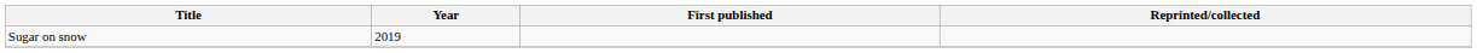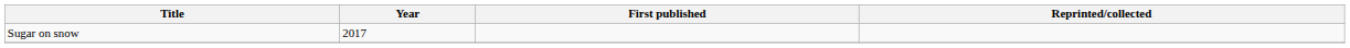 <table class='wikitable sortable' width='90%'>
 <tr>
 <th width=25%>Title</th>
 <th>Year</th>
 <th>First published</th>
 <th>Reprinted/collected</th>
 </tr>
 <tr>
 <td>Sugar on snow</td>
-<td>2019</td>
+<td>2017</td>
 <td></td>
 <td></td>
 </tr>
 <tr>
 </tr>
 </table>
